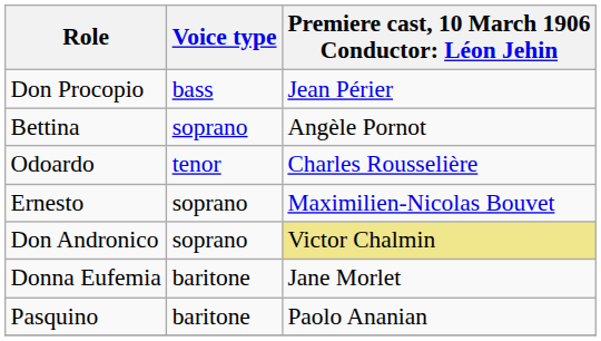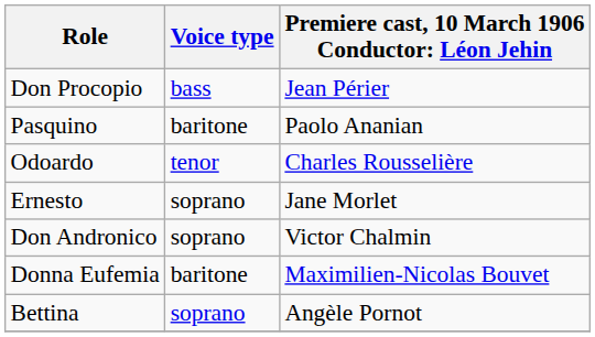 <table class="wikitable">
 <tr>
 <th>Role</th>
 <th><a href='#'>Voice type</a></th>
 <th>Premiere cast, 10 March 1906<br>Conductor: <a href='#'>Léon Jehin</a></th>
 </tr>
 <tr>
 <td>Don Procopio</td>
 <td><a href='#'>bass</a></td>
 <td><a href='#'>Jean Périer</a></td>
 </tr>
 <tr>
-<td>Bettina</td>
-<td><a href='#'>soprano</a></td>
-<td>Angèle Pornot</td>
+<td>Pasquino</td>
+<td>baritone</td>
+<td>Paolo Ananian</td>
 </tr>
 <tr>
 <td>Odoardo</td>
 <td><a href='#'>tenor</a></td>
 <td><a href='#'>Charles Rousselière</a></td>
 </tr>
 <tr>
 <td>Ernesto</td>
 <td>soprano</td>
-<td><a href='#'>Maximilien-Nicolas Bouvet</a></td>
+<td>Jane Morlet</td>
 </tr>
 <tr>
 <td>Don Andronico</td>
 <td>soprano</td>
-<td style="background: khaki;">Victor Chalmin</td>
+<td>Victor Chalmin</td>
 </tr>
 <tr>
 <td>Donna Eufemia</td>
 <td>baritone</td>
-<td>Jane Morlet</td>
+<td><a href='#'>Maximilien-Nicolas Bouvet</a></td>
 </tr>
 <tr>
-<td>Pasquino</td>
-<td>baritone</td>
-<td>Paolo Ananian</td>
+<td>Bettina</td>
+<td><a href='#'>soprano</a></td>
+<td>Angèle Pornot</td>
 </tr>
 <tr>
 </tr>
 </table>
